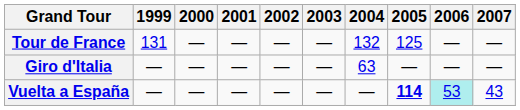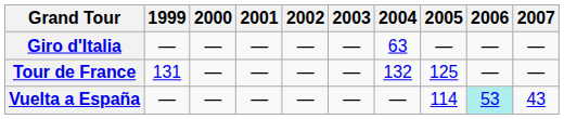 <table class="wikitable plainrowheaders">
 <tr>
 <th>Grand Tour</th>
 <th scope="col">1999</th>
 <th scope="col">2000</th>
 <th scope="col">2001</th>
 <th scope="col">2002</th>
 <th scope="col">2003</th>
 <th scope="col">2004</th>
 <th scope="col">2005</th>
 <th scope="col">2006</th>
 <th scope="col">2007</th>
 </tr>
 <tr style="text-align:center;">
+<th scope="row"> <a href='#'>Giro d'Italia</a></th>
+<td>—</td>
+<td>—</td>
+<td>—</td>
+<td>—</td>
+<td>—</td>
+<td style="text-align:center;"><a href='#'>63</a></td>
+<td>—</td>
+<td>—</td>
+<td>—</td>
+</tr>
+<tr style="text-align:center;">
 <th scope="row"> <a href='#'>Tour de France</a></th>
 <td style="text-align:center;"><a href='#'>131</a></td>
 <td>—</td>
 <td>—</td>
 <td>—</td>
 <td>—</td>
 <td style="text-align:center;"><a href='#'>132</a></td>
 <td style="text-align:center;"><a href='#'>125</a></td>
 <td>—</td>
 <td>—</td>
 </tr>
 <tr style="text-align:center;">
-<th scope="row"> <a href='#'>Giro d'Italia</a></th>
-<td>—</td>
-<td>—</td>
-<td>—</td>
-<td>—</td>
-<td>—</td>
-<td style="text-align:center;"><a href='#'>63</a></td>
-<td>—</td>
-<td>—</td>
-<td>—</td>
-</tr>
-<tr style="text-align:center;">
 <th scope="row"> <a href='#'>Vuelta a España</a></th>
 <td>—</td>
 <td>—</td>
 <td>—</td>
 <td>—</td>
 <td>—</td>
 <td>—</td>
-<td style="text-align:center;"><strong><a href='#'>114</a></strong></td>
+<td style="text-align:center;"><a href='#'>114</a></td>
 <td style="background: paleturquoise; text-align:center;"><a href='#'>53</a></td>
 <td style="text-align:center;"><a href='#'>43</a></td>
 </tr>
 </table>
